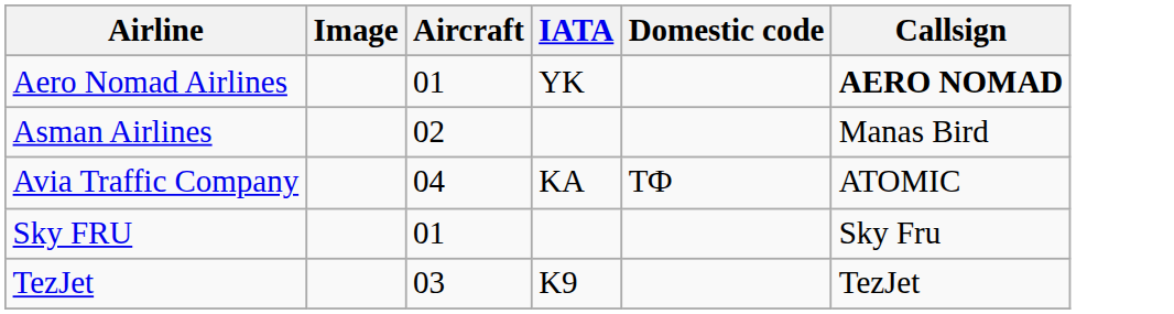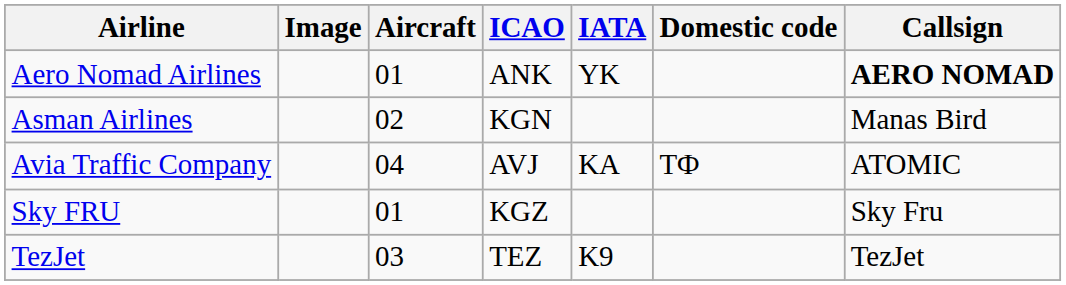 <table class="wikitable sortable">
 <tr valign="middle">
 <th>Airline</th>
 <th>Image</th>
 <th>Aircraft</th>
+<th><a href='#'>ICAO</a></th>
 <th><a href='#'>IATA</a></th>
 <th>Domestic code</th>
 <th>Callsign</th>
 </tr>
 <tr>
 <td><a href='#'>Aero Nomad Airlines</a></td>
 <td></td>
 <td>01</td>
+<td>ANK</td>
 <td>YK</td>
 <td></td>
 <td><strong>AERO NOMAD</strong></td>
 </tr>
 <tr>
 <td><a href='#'>Asman Airlines</a></td>
 <td></td>
 <td>02</td>
+<td>KGN</td>
 <td></td>
 <td></td>
 <td>Manas Bird</td>
 </tr>
 <tr>
 <td><a href='#'>Avia Traffic Company</a></td>
 <td></td>
 <td>04</td>
+<td>AVJ</td>
 <td>KA</td>
 <td>ТФ</td>
 <td>ATOMIC</td>
 </tr>
 <tr>
 <td><a href='#'>Sky FRU</a></td>
 <td></td>
 <td>01</td>
+<td>KGZ</td>
 <td></td>
 <td></td>
 <td>Sky Fru</td>
 </tr>
 <tr>
 <td><a href='#'>TezJet</a></td>
 <td></td>
 <td>03</td>
+<td>TEZ</td>
 <td>K9</td>
 <td></td>
 <td>TezJet</td>
 </tr>
 </table>
